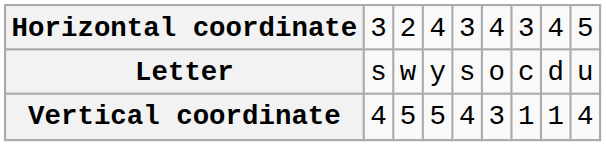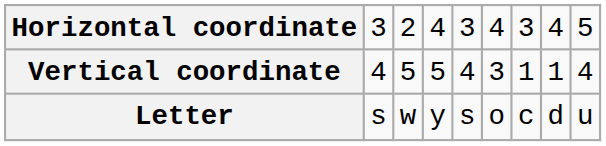 <table class="wikitable">
 <tr>
 <th>Horizontal coordinate</th>
 <td>3</td>
 <td>2</td>
 <td>4</td>
 <td>3</td>
 <td>4</td>
 <td>3</td>
 <td>4</td>
 <td>5</td>
 </tr>
 <tr>
+<th>Vertical coordinate</th>
+<td>4</td>
+<td>5</td>
+<td>5</td>
+<td>4</td>
+<td>3</td>
+<td>1</td>
+<td>1</td>
+<td>4</td>
+</tr>
+<tr>
 <th>Letter</th>
 <td>s</td>
 <td>w</td>
 <td>y</td>
 <td>s</td>
 <td>o</td>
 <td>c</td>
 <td>d</td>
 <td>u</td>
 </tr>
-<tr>
-<th>Vertical coordinate</th>
-<td>4</td>
-<td>5</td>
-<td>5</td>
-<td>4</td>
-<td>3</td>
-<td>1</td>
-<td>1</td>
-<td>4</td>
-</tr>
 </table>
